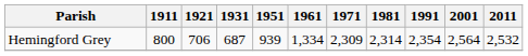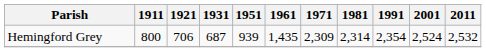 <table class="wikitable" style="text-align:center;">
 <tr>
 <th width="150">Parish<br></th>
 <th width="30">1911<br></th>
 <th width="30">1921<br></th>
 <th width="30">1931<br></th>
 <th width="30">1951<br></th>
 <th width="30">1961<br></th>
 <th width="30">1971<br></th>
 <th width="30">1981<br></th>
 <th width="30">1991<br></th>
 <th width="30">2001<br></th>
 <th width="30">2011 <br></th>
 </tr>
 <tr>
 <td align=left>Hemingford Grey</td>
 <td align="center">800</td>
 <td align="center">706</td>
 <td align="center">687</td>
 <td align="center">939</td>
-<td align="center">1,334</td>
+<td align="center">1,435</td>
 <td align="center">2,309</td>
 <td align="center">2,314</td>
 <td align="center">2,354</td>
-<td align="center">2,564</td>
+<td align="center">2,524</td>
 <td align="center">2,532</td>
 </tr>
 <tr>
 </tr>
 </table>
